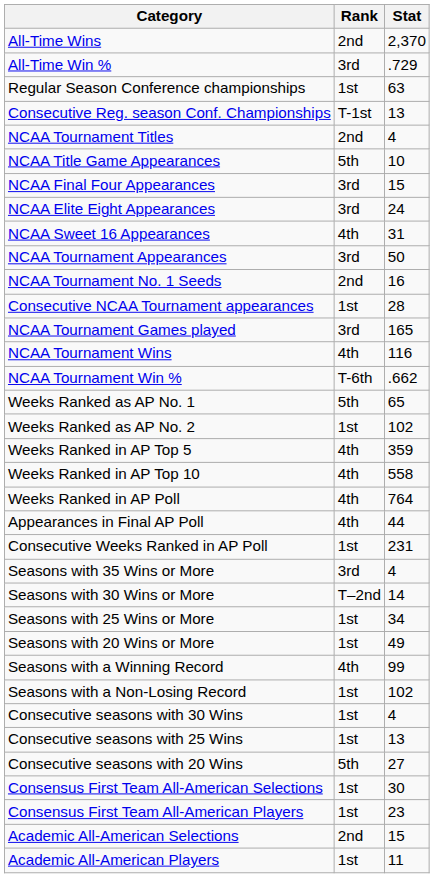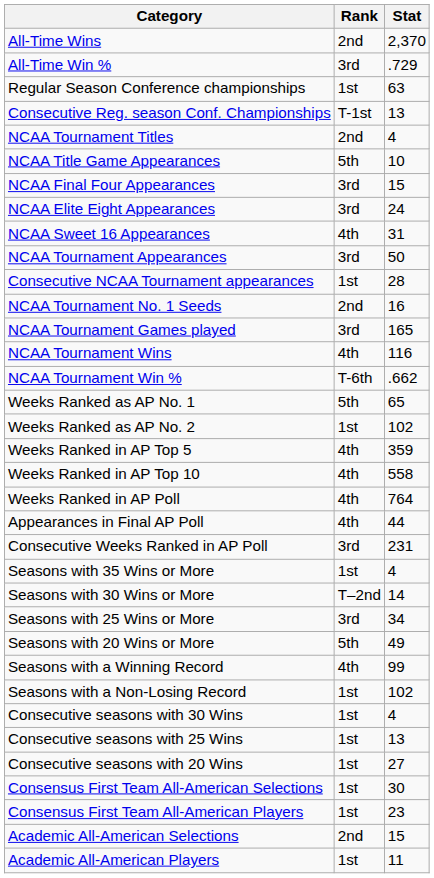 <table class="wikitable">
 <tr>
 <th>Category</th>
 <th>Rank</th>
 <th>Stat</th>
 </tr>
 <tr>
 <td><a href='#'>All-Time Wins</a></td>
 <td>2nd</td>
 <td>2,370</td>
 </tr>
 <tr>
 <td><a href='#'>All-Time Win %</a></td>
 <td>3rd</td>
 <td>.729</td>
 </tr>
 <tr>
 <td>Regular Season Conference championships</td>
 <td>1st</td>
 <td>63</td>
 </tr>
 <tr>
 <td><a href='#'>Consecutive Reg. season Conf. Championships</a></td>
 <td>T-1st</td>
 <td>13</td>
 </tr>
 <tr>
 <td><a href='#'>NCAA Tournament Titles</a></td>
 <td>2nd</td>
 <td>4</td>
 </tr>
 <tr>
 <td><a href='#'>NCAA Title Game Appearances</a></td>
 <td>5th</td>
 <td>10</td>
 </tr>
 <tr>
 <td><a href='#'>NCAA Final Four Appearances</a></td>
 <td>3rd</td>
 <td>15</td>
 </tr>
 <tr>
 <td><a href='#'>NCAA Elite Eight Appearances</a></td>
 <td>3rd</td>
 <td>24</td>
 </tr>
 <tr>
 <td><a href='#'>NCAA Sweet 16 Appearances</a></td>
 <td>4th</td>
 <td>31</td>
 </tr>
 <tr>
 <td><a href='#'>NCAA Tournament Appearances</a></td>
 <td>3rd</td>
 <td>50</td>
 </tr>
 <tr>
+<td><a href='#'>Consecutive NCAA Tournament appearances</a></td>
+<td>1st</td>
+<td>28</td>
+</tr>
+<tr>
 <td><a href='#'>NCAA Tournament No. 1 Seeds</a></td>
 <td>2nd</td>
 <td>16</td>
-</tr>
-<tr>
-<td><a href='#'>Consecutive NCAA Tournament appearances</a></td>
-<td>1st</td>
-<td>28</td>
 </tr>
 <tr>
 <td><a href='#'>NCAA Tournament Games played</a></td>
 <td>3rd</td>
 <td>165</td>
 </tr>
 <tr>
 <td><a href='#'>NCAA Tournament Wins</a></td>
 <td>4th</td>
 <td>116</td>
 </tr>
 <tr>
 <td><a href='#'>NCAA Tournament Win %</a></td>
 <td>T-6th</td>
 <td>.662</td>
 </tr>
 <tr>
 <td>Weeks Ranked as AP No. 1</td>
 <td>5th</td>
 <td>65</td>
 </tr>
 <tr>
 <td>Weeks Ranked as AP No. 2</td>
 <td>1st</td>
 <td>102</td>
 </tr>
 <tr>
 <td>Weeks Ranked in AP Top 5</td>
 <td>4th</td>
 <td>359</td>
 </tr>
 <tr>
 <td>Weeks Ranked in AP Top 10</td>
 <td>4th</td>
 <td>558</td>
 </tr>
 <tr>
 <td>Weeks Ranked in AP Poll</td>
 <td>4th</td>
 <td>764</td>
 </tr>
 <tr>
 <td>Appearances in Final AP Poll</td>
 <td>4th</td>
 <td>44</td>
 </tr>
 <tr>
 <td>Consecutive Weeks Ranked in AP Poll</td>
-<td>1st</td>
+<td>3rd</td>
 <td>231</td>
 </tr>
 <tr>
 <td>Seasons with 35 Wins or More</td>
-<td>3rd</td>
+<td>1st</td>
 <td>4</td>
 </tr>
 <tr>
 <td>Seasons with 30 Wins or More</td>
 <td>T–2nd</td>
 <td>14</td>
 </tr>
 <tr>
 <td>Seasons with 25 Wins or More</td>
-<td>1st</td>
+<td>3rd</td>
 <td>34</td>
 </tr>
 <tr>
 <td>Seasons with 20 Wins or More</td>
-<td>1st</td>
+<td>5th</td>
 <td>49</td>
 </tr>
 <tr>
 <td>Seasons with a Winning Record</td>
 <td>4th</td>
 <td>99</td>
 </tr>
 <tr>
 <td>Seasons with a Non-Losing Record</td>
 <td>1st</td>
 <td>102</td>
 </tr>
 <tr>
 <td>Consecutive seasons with 30 Wins</td>
 <td>1st</td>
 <td>4</td>
 </tr>
 <tr>
 <td>Consecutive seasons with 25 Wins</td>
 <td>1st</td>
 <td>13</td>
 </tr>
 <tr>
 <td>Consecutive seasons with 20 Wins</td>
-<td>5th</td>
+<td>1st</td>
 <td>27</td>
 </tr>
 <tr>
 <td><a href='#'>Consensus First Team All-American Selections</a></td>
 <td>1st</td>
 <td>30</td>
 </tr>
 <tr>
 <td><a href='#'>Consensus First Team All-American Players</a></td>
 <td>1st</td>
 <td>23</td>
 </tr>
 <tr>
 <td><a href='#'>Academic All-American Selections</a></td>
 <td>2nd</td>
 <td>15</td>
 </tr>
 <tr>
 <td><a href='#'>Academic All-American Players</a></td>
 <td>1st</td>
 <td>11</td>
 </tr>
 </table>
